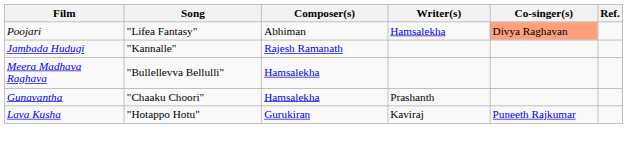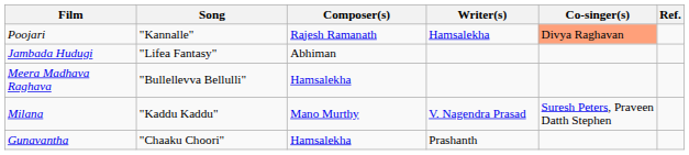 <table class="wikitable plainrowheaders" width="100%" textcolor:#000;">
 <tr>
 <th scope="col" width=20%><strong>Film</strong></th>
 <th scope="col" width=23%><strong>Song</strong></th>
 <th scope="col" width=21%><strong>Composer(s)</strong></th>
 <th scope="col" width=17%><strong>Writer(s)</strong></th>
 <th scope="col" width=18%><strong>Co-singer(s)</strong></th>
 <th scope="col" width=1%><strong>Ref.</strong></th>
 </tr>
 <tr>
 <td><em>Poojari</em></td>
-<td>"Lifea Fantasy"</td>
-<td>Abhiman</td>
+<td>"Kannalle"</td>
+<td><a href='#'>Rajesh Ramanath</a></td>
 <td><a href='#'>Hamsalekha</a></td>
 <td style="background: lightsalmon;">Divya Raghavan</td>
 <td></td>
 </tr>
 <tr>
 <td><em><a href='#'>Jambada Hudugi</a></em></td>
-<td>"Kannalle"</td>
-<td><a href='#'>Rajesh Ramanath</a></td>
+<td>"Lifea Fantasy"</td>
+<td>Abhiman</td>
 <td></td>
 <td></td>
 <td></td>
 </tr>
 <tr>
 <td><em><a href='#'>Meera Madhava Raghava</a></em></td>
 <td>"Bullellevva Bellulli"</td>
 <td><a href='#'>Hamsalekha</a></td>
 <td></td>
 <td></td>
 <td></td>
 </tr>
 <tr>
+<td><em><a href='#'>Milana</a></em></td>
+<td>"Kaddu Kaddu"</td>
+<td><a href='#'>Mano Murthy</a></td>
+<td><a href='#'>V. Nagendra Prasad</a></td>
+<td><a href='#'>Suresh Peters</a>, Praveen Datth Stephen</td>
+<td></td>
+</tr>
+<tr>
 <td><em><a href='#'>Gunavantha</a></em></td>
 <td>"Chaaku Choori"</td>
 <td><a href='#'>Hamsalekha</a></td>
 <td>Prashanth</td>
 <td></td>
 <td></td>
 </tr>
-<tr>
-<td><em><a href='#'>Lava Kusha</a></em></td>
-<td>"Hotappo Hotu"</td>
-<td><a href='#'>Gurukiran</a></td>
-<td>Kaviraj</td>
-<td><a href='#'>Puneeth Rajkumar</a></td>
-<td></td>
-</tr>
 </table>
